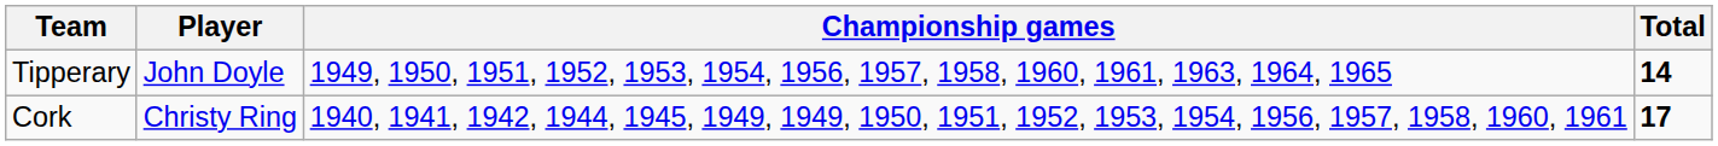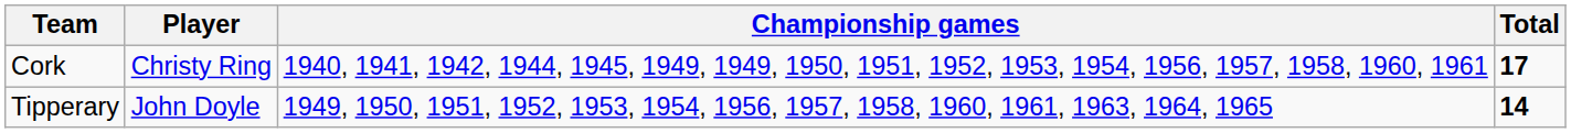 <table class="wikitable">
 <tr>
 <th>Team</th>
 <th>Player</th>
 <th><a href='#'>Championship games</a></th>
 <th>Total</th>
 </tr>
 <tr>
+<td>Cork</td>
+<td><a href='#'>Christy Ring</a></td>
+<td><a href='#'>1940</a>, <a href='#'>1941</a>, <a href='#'>1942</a>, <a href='#'>1944</a>, <a href='#'>1945</a>, <a href='#'>1949</a>, <a href='#'>1949</a>, <a href='#'>1950</a>, <a href='#'>1951</a>, <a href='#'>1952</a>, <a href='#'>1953</a>, <a href='#'>1954</a>, <a href='#'>1956</a>, <a href='#'>1957</a>, <a href='#'>1958</a>, <a href='#'>1960</a>, <a href='#'>1961</a></td>
+<td><strong>17</strong></td>
+</tr>
+<tr>
 <td>Tipperary</td>
 <td><a href='#'>John Doyle</a></td>
 <td><a href='#'>1949</a>, <a href='#'>1950</a>, <a href='#'>1951</a>, <a href='#'>1952</a>, <a href='#'>1953</a>, <a href='#'>1954</a>, <a href='#'>1956</a>, <a href='#'>1957</a>, <a href='#'>1958</a>, <a href='#'>1960</a>, <a href='#'>1961</a>, <a href='#'>1963</a>, <a href='#'>1964</a>, <a href='#'>1965</a></td>
 <td><strong>14</strong></td>
 </tr>
-<tr>
-<td>Cork</td>
-<td><a href='#'>Christy Ring</a></td>
-<td><a href='#'>1940</a>, <a href='#'>1941</a>, <a href='#'>1942</a>, <a href='#'>1944</a>, <a href='#'>1945</a>, <a href='#'>1949</a>, <a href='#'>1949</a>, <a href='#'>1950</a>, <a href='#'>1951</a>, <a href='#'>1952</a>, <a href='#'>1953</a>, <a href='#'>1954</a>, <a href='#'>1956</a>, <a href='#'>1957</a>, <a href='#'>1958</a>, <a href='#'>1960</a>, <a href='#'>1961</a></td>
-<td><strong>17</strong></td>
-</tr>
 </table>
